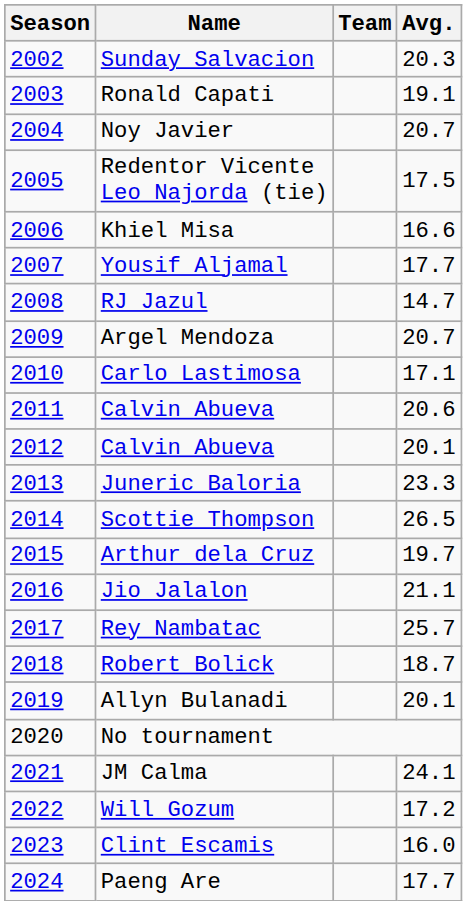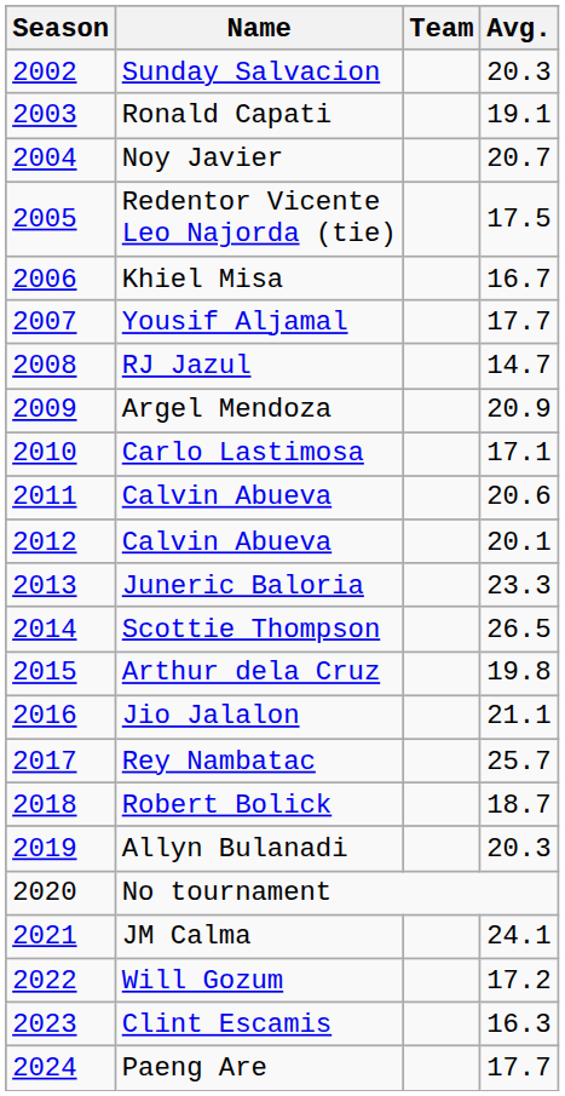 <table class=wikitable>
 <tr>
 <th>Season</th>
 <th>Name</th>
 <th>Team</th>
 <th>Avg.</th>
 </tr>
 <tr>
 <td><a href='#'>2002</a></td>
 <td><a href='#'>Sunday Salvacion</a></td>
 <td></td>
 <td align=right>20.3</td>
 </tr>
 <tr>
 <td><a href='#'>2003</a></td>
 <td>Ronald Capati</td>
 <td></td>
 <td align=right>19.1</td>
 </tr>
 <tr>
 <td><a href='#'>2004</a></td>
 <td>Noy Javier</td>
 <td></td>
 <td align=right>20.7</td>
 </tr>
 <tr>
 <td><a href='#'>2005</a></td>
 <td>Redentor Vicente<br><a href='#'>Leo Najorda</a> (tie)</td>
 <td><br></td>
 <td align=right>17.5</td>
 </tr>
 <tr>
 <td><a href='#'>2006</a></td>
 <td>Khiel Misa</td>
 <td></td>
-<td align=right>16.6</td>
+<td align=right>16.7</td>
 </tr>
 <tr>
 <td><a href='#'>2007</a></td>
 <td><a href='#'>Yousif Aljamal</a></td>
 <td></td>
 <td align=right>17.7</td>
 </tr>
 <tr>
 <td><a href='#'>2008</a></td>
 <td><a href='#'>RJ Jazul</a></td>
 <td></td>
 <td align=right>14.7</td>
 </tr>
 <tr>
 <td><a href='#'>2009</a></td>
 <td>Argel Mendoza</td>
 <td></td>
-<td align=right>20.7</td>
+<td align=right>20.9</td>
 </tr>
 <tr>
 <td><a href='#'>2010</a></td>
 <td><a href='#'>Carlo Lastimosa</a></td>
 <td></td>
 <td align=right>17.1</td>
 </tr>
 <tr>
 <td><a href='#'>2011</a></td>
 <td><a href='#'>Calvin Abueva</a></td>
 <td></td>
 <td align=right>20.6</td>
 </tr>
 <tr>
 <td><a href='#'>2012</a></td>
 <td><a href='#'>Calvin Abueva</a></td>
 <td></td>
 <td align=right>20.1</td>
 </tr>
 <tr>
 <td><a href='#'>2013</a></td>
 <td><a href='#'>Juneric Baloria</a></td>
 <td></td>
 <td align=right>23.3</td>
 </tr>
 <tr>
 <td><a href='#'>2014</a></td>
 <td><a href='#'>Scottie Thompson</a></td>
 <td></td>
 <td align=right>26.5</td>
 </tr>
 <tr>
 <td><a href='#'>2015</a></td>
 <td><a href='#'>Arthur dela Cruz</a></td>
 <td></td>
-<td align=right>19.7</td>
+<td align=right>19.8</td>
 </tr>
 <tr>
 <td><a href='#'>2016</a></td>
 <td><a href='#'>Jio Jalalon</a></td>
 <td></td>
 <td align=right>21.1</td>
 </tr>
 <tr>
 <td><a href='#'>2017</a></td>
 <td><a href='#'>Rey Nambatac</a></td>
 <td></td>
 <td align=right>25.7</td>
 </tr>
 <tr>
 <td><a href='#'>2018</a></td>
 <td><a href='#'>Robert Bolick</a></td>
 <td></td>
 <td align=right>18.7</td>
 </tr>
 <tr>
 <td><a href='#'>2019</a></td>
 <td>Allyn Bulanadi</td>
 <td></td>
-<td align=right>20.1</td>
+<td align=right>20.3</td>
 </tr>
 <tr>
 <td>2020</td>
 <td colspan="3">No tournament</td>
 </tr>
 <tr>
 <td><a href='#'>2021</a></td>
 <td>JM Calma</td>
 <td></td>
 <td align="right">24.1</td>
 </tr>
 <tr>
 <td><a href='#'>2022</a></td>
 <td><a href='#'>Will Gozum</a></td>
 <td></td>
 <td align="right">17.2</td>
 </tr>
 <tr>
 <td><a href='#'>2023</a></td>
 <td><a href='#'>Clint Escamis</a></td>
 <td></td>
-<td align="right">16.0</td>
+<td align="right">16.3</td>
 </tr>
 <tr>
 <td><a href='#'>2024</a></td>
 <td>Paeng Are</td>
 <td></td>
 <td align="right">17.7</td>
 </tr>
 </table>
